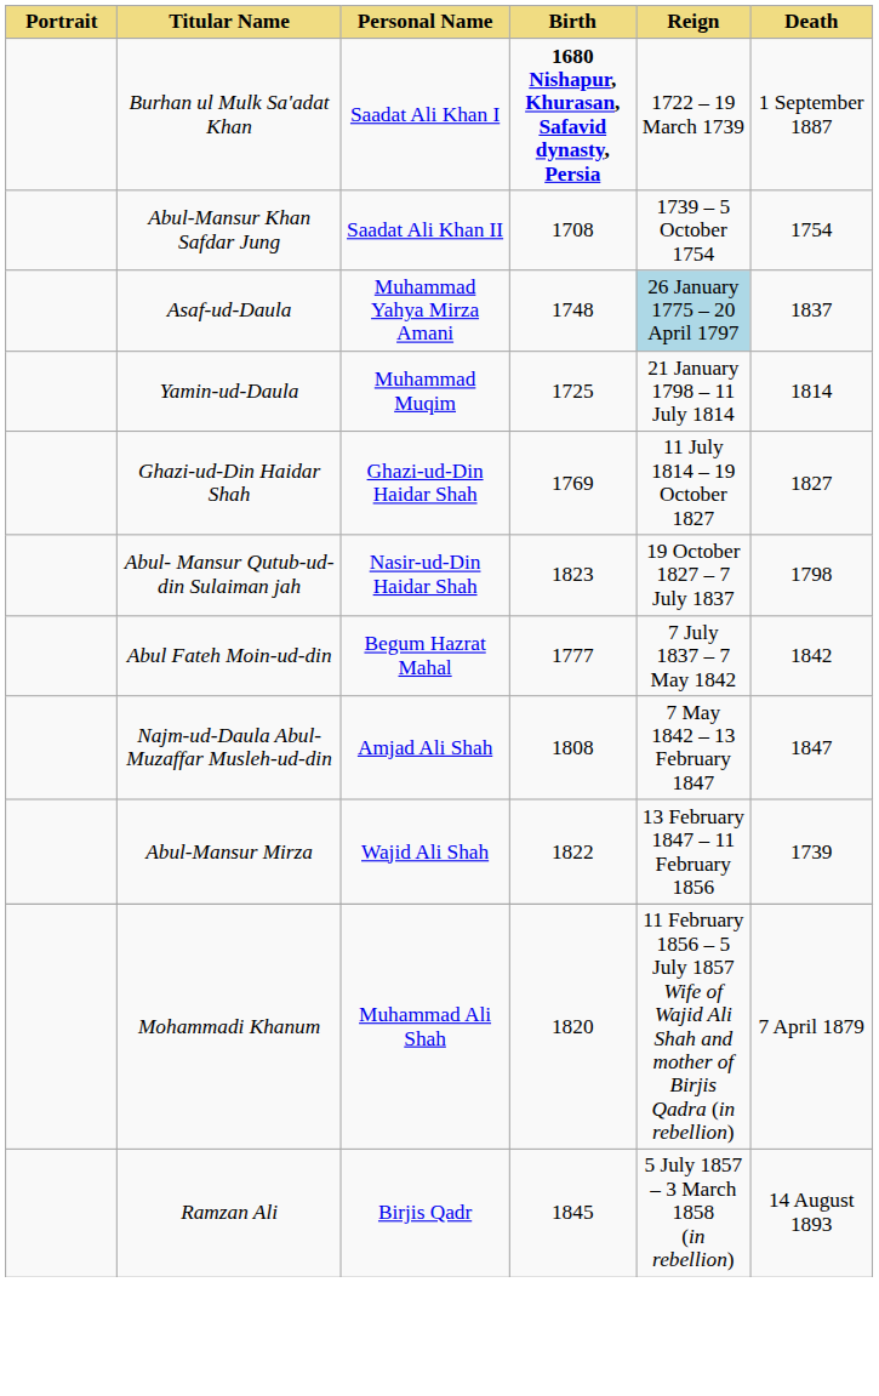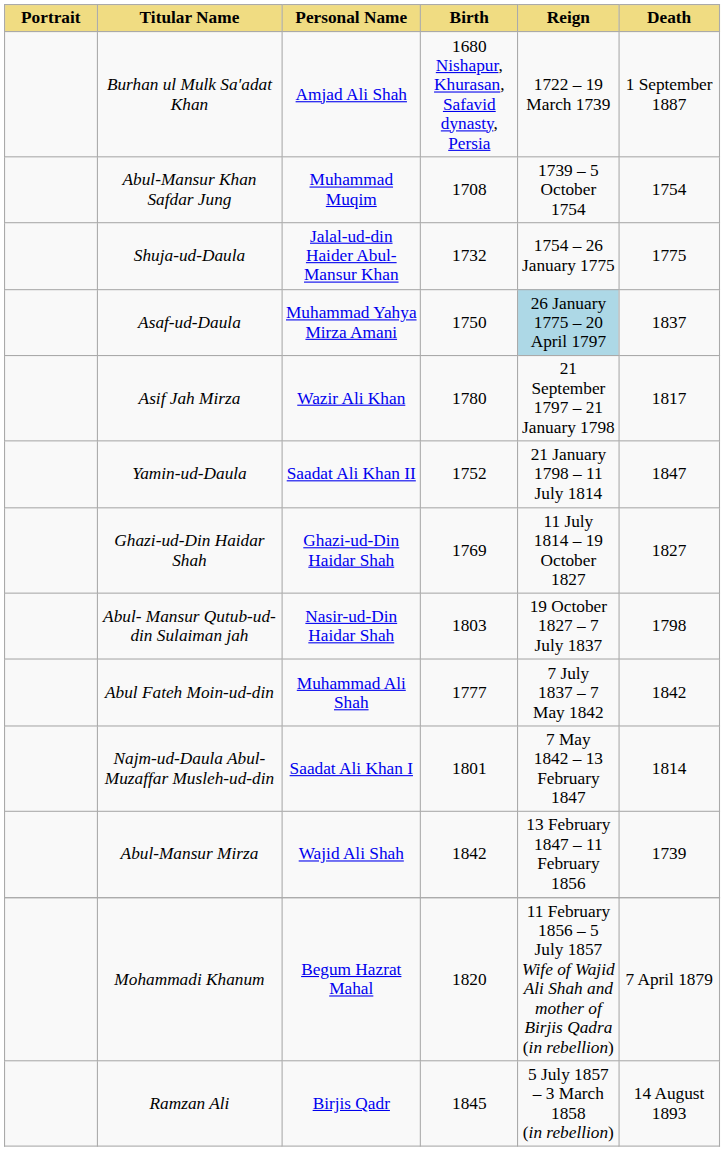 <table width=75% class="wikitable">
 <tr>
 <th style="background-color:#F0DC82" width=10%>Portrait</th>
 <th style="background-color:#F0DC82" width=20%>Titular Name</th>
 <th style="background-color:#F0DC82" width=15%>Personal Name</th>
 <th style="background-color:#F0DC82" width=9%>Birth</th>
 <th style="background-color:#F0DC82" width=9%>Reign</th>
 <th style="background-color:#F0DC82" width=9%>Death</th>
 </tr>
 <tr>
 <td align="center"></td>
 <td align="center"><em>Burhan ul Mulk Sa'adat Khan</em><br></td>
-<td align="center"><a href='#'>Saadat Ali Khan I</a><br></td>
-<td align="center"><strong>1680 <a href='#'>Nishapur</a>, <a href='#'>Khurasan</a>, <a href='#'>Safavid dynasty</a>, <a href='#'>Persia</a></strong></td>
+<td align="center"><a href='#'>Amjad Ali Shah</a><br></td>
+<td align="center">1680 <a href='#'>Nishapur</a>, <a href='#'>Khurasan</a>, <a href='#'>Safavid dynasty</a>, <a href='#'>Persia</a></td>
 <td align="center">1722 – 19 March 1739</td>
 <td align="center">1 September 1887</td>
 </tr>
 <tr>
 <td align="center"></td>
 <td align="center"><em>Abul-Mansur Khan Safdar Jung</em><br></td>
-<td align="center"><a href='#'>Saadat Ali Khan II</a><br></td>
+<td align="center"><a href='#'>Muhammad Muqim</a><br></td>
 <td align="center">1708</td>
 <td align="center">1739 – 5 October 1754</td>
 <td align="center">1754</td>
 </tr>
 <tr>
 <td align="center"></td>
+<td align="center"><em>Shuja-ud-Daula</em><br></td>
+<td align="center"><a href='#'>Jalal-ud-din Haider Abul-Mansur Khan</a><br></td>
+<td align="center">1732</td>
+<td align="center">1754 – 26 January 1775</td>
+<td align="center">1775</td>
+</tr>
+<tr>
+<td align="center"></td>
 <td align="center"><em>Asaf-ud-Daula</em><br></td>
 <td align="center"><a href='#'>Muhammad Yahya Mirza Amani</a></td>
-<td align="center">1748</td>
+<td align="center">1750</td>
 <td align="center" style="background: lightblue;">26 January 1775 – 20 April 1797</td>
 <td align="center">1837</td>
 </tr>
 <tr>
 <td align="center"></td>
+<td align="center"><em>Asif Jah Mirza</em><br></td>
+<td align="center"><a href='#'>Wazir Ali Khan</a><br></td>
+<td align="center">1780</td>
+<td align="center">21 September 1797 – 21 January 1798</td>
+<td align="center">1817</td>
+</tr>
+<tr>
+<td align="center"></td>
 <td align="center"><em>Yamin-ud-Daula</em><br></td>
-<td align="center"><a href='#'>Muhammad Muqim</a><br></td>
-<td align="center">1725</td>
+<td align="center"><a href='#'>Saadat Ali Khan II</a><br></td>
+<td align="center">1752</td>
 <td align="center">21 January 1798 – 11 July 1814</td>
-<td align="center">1814</td>
+<td align="center">1847</td>
 </tr>
 <tr>
 <td align="center"></td>
 <td align="center"><em> Ghazi-ud-Din Haidar Shah</em><br></td>
 <td align="center"><a href='#'>Ghazi-ud-Din Haidar Shah</a><br></td>
 <td align="center">1769</td>
 <td align="center">11 July 1814 – 19 October 1827</td>
 <td align="center">1827</td>
 </tr>
 <tr>
 <td align="center"></td>
 <td align="center"><em>Abul- Mansur Qutub-ud-din Sulaiman jah</em><br></td>
 <td align="center"><a href='#'>Nasir-ud-Din Haidar Shah</a><br></td>
-<td align="center">1823</td>
+<td align="center">1803</td>
 <td align="center">19 October 1827 – 7 July 1837</td>
 <td align="center">1798</td>
 </tr>
 <tr>
 <td align="center"></td>
 <td align="center"><em>Abul Fateh Moin-ud-din</em><br></td>
-<td align="center"><a href='#'>Begum Hazrat Mahal</a><br></td>
+<td align="center"><a href='#'>Muhammad Ali Shah</a><br></td>
 <td align="center">1777</td>
 <td align="center">7 July 1837 – 7 May 1842</td>
 <td align="center">1842</td>
 </tr>
 <tr>
 <td align="center"></td>
 <td align="center"><em>Najm-ud-Daula Abul-Muzaffar Musleh-ud-din</em><br></td>
-<td align="center"><a href='#'>Amjad Ali Shah</a><br></td>
-<td align="center">1808</td>
+<td align="center"><a href='#'>Saadat Ali Khan I</a><br></td>
+<td align="center">1801</td>
 <td align="center">7 May 1842 – 13 February 1847</td>
-<td align="center">1847</td>
+<td align="center">1814</td>
 </tr>
 <tr>
 <td align="center"></td>
 <td align="center"><em>Abul-Mansur Mirza</em><br></td>
 <td align="center"><a href='#'>Wajid Ali Shah</a><br></td>
-<td align="center">1822</td>
+<td align="center">1842</td>
 <td align="center">13 February 1847 – 11 February 1856</td>
 <td align="center">1739</td>
 </tr>
 <tr>
 </tr>
 <tr>
 <td align="center"></td>
 <td align="center"><em>Mohammadi Khanum</em><br></td>
-<td align="center"><a href='#'>Muhammad Ali Shah</a><br></td>
+<td align="center"><a href='#'>Begum Hazrat Mahal</a><br></td>
 <td align="center">1820</td>
 <td align="center">11 February 1856 – 5 July 1857 <br><em>Wife of Wajid Ali Shah and mother of Birjis Qadra</em> (<em>in rebellion</em>)</td>
 <td align="center">7 April 1879</td>
 </tr>
 <tr>
 <td align="center"></td>
 <td align="center"><em>Ramzan Ali</em><br></td>
 <td align="center"><a href='#'>Birjis Qadr</a><br></td>
 <td align="center">1845</td>
 <td align="center">5 July 1857 – 3 March 1858<br>(<em>in rebellion</em>)</td>
 <td align="center">14 August 1893</td>
 </tr>
 </table>
